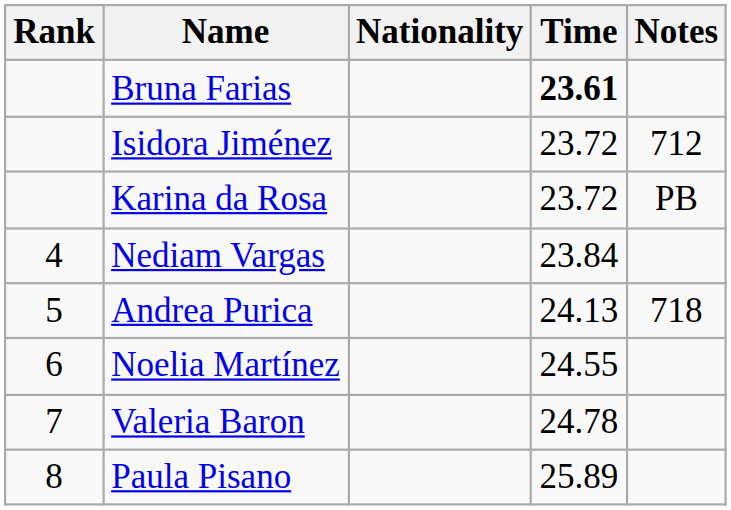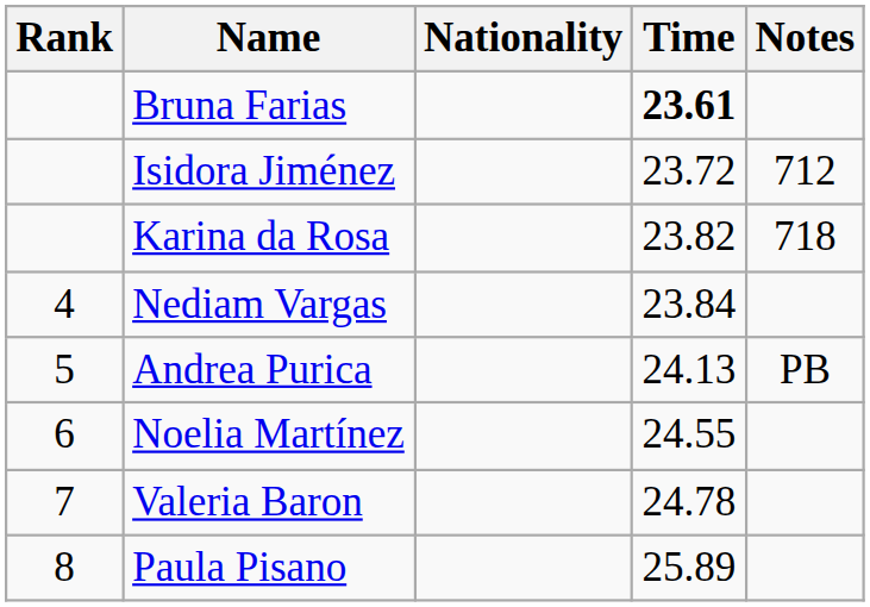 <table class="wikitable sortable" style="text-align:center">
 <tr>
 <th>Rank</th>
 <th>Name</th>
 <th>Nationality</th>
 <th>Time</th>
 <th>Notes</th>
 </tr>
 <tr>
 <td align=center></td>
 <td align=left><a href='#'>Bruna Farias</a></td>
 <td align=left></td>
 <td><strong>23.61</strong></td>
 <td></td>
 </tr>
 <tr>
 <td align=center></td>
 <td align=left><a href='#'>Isidora Jiménez</a></td>
 <td align=left></td>
 <td>23.72</td>
 <td>712</td>
 </tr>
 <tr>
 <td align=center></td>
 <td align=left><a href='#'>Karina da Rosa</a></td>
 <td align=left></td>
-<td>23.72</td>
-<td>PB</td>
+<td>23.82</td>
+<td>718</td>
 </tr>
 <tr>
 <td align=center>4</td>
 <td align=left><a href='#'>Nediam Vargas</a></td>
 <td align=left></td>
 <td>23.84</td>
 <td></td>
 </tr>
 <tr>
 <td align=center>5</td>
 <td align=left><a href='#'>Andrea Purica</a></td>
 <td align=left></td>
 <td>24.13</td>
-<td>718</td>
+<td>PB</td>
 </tr>
 <tr>
 <td align=center>6</td>
 <td align=left><a href='#'>Noelia Martínez</a></td>
 <td align=left></td>
 <td>24.55</td>
 <td></td>
 </tr>
 <tr>
 <td align=center>7</td>
 <td align=left><a href='#'>Valeria Baron</a></td>
 <td align=left></td>
 <td>24.78</td>
 <td></td>
 </tr>
 <tr>
 <td align=center>8</td>
 <td align=left><a href='#'>Paula Pisano</a></td>
 <td align=left></td>
 <td>25.89</td>
 <td></td>
 </tr>
 </table>
